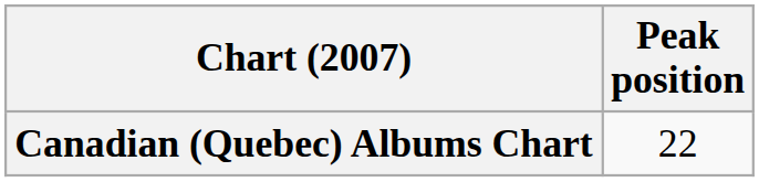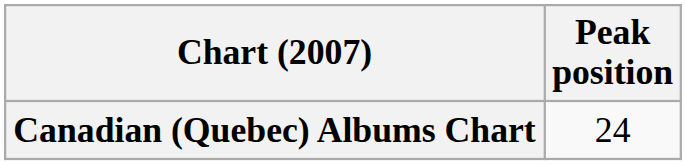 <table class="wikitable plainrowheaders">
 <tr>
 <th scope="col">Chart (2007)</th>
 <th scope="col">Peak<br>position</th>
 </tr>
 <tr>
 <th scope="row">Canadian (Quebec) Albums Chart</th>
-<td align=center>22</td>
+<td align=center>24</td>
 </tr>
 </table>
